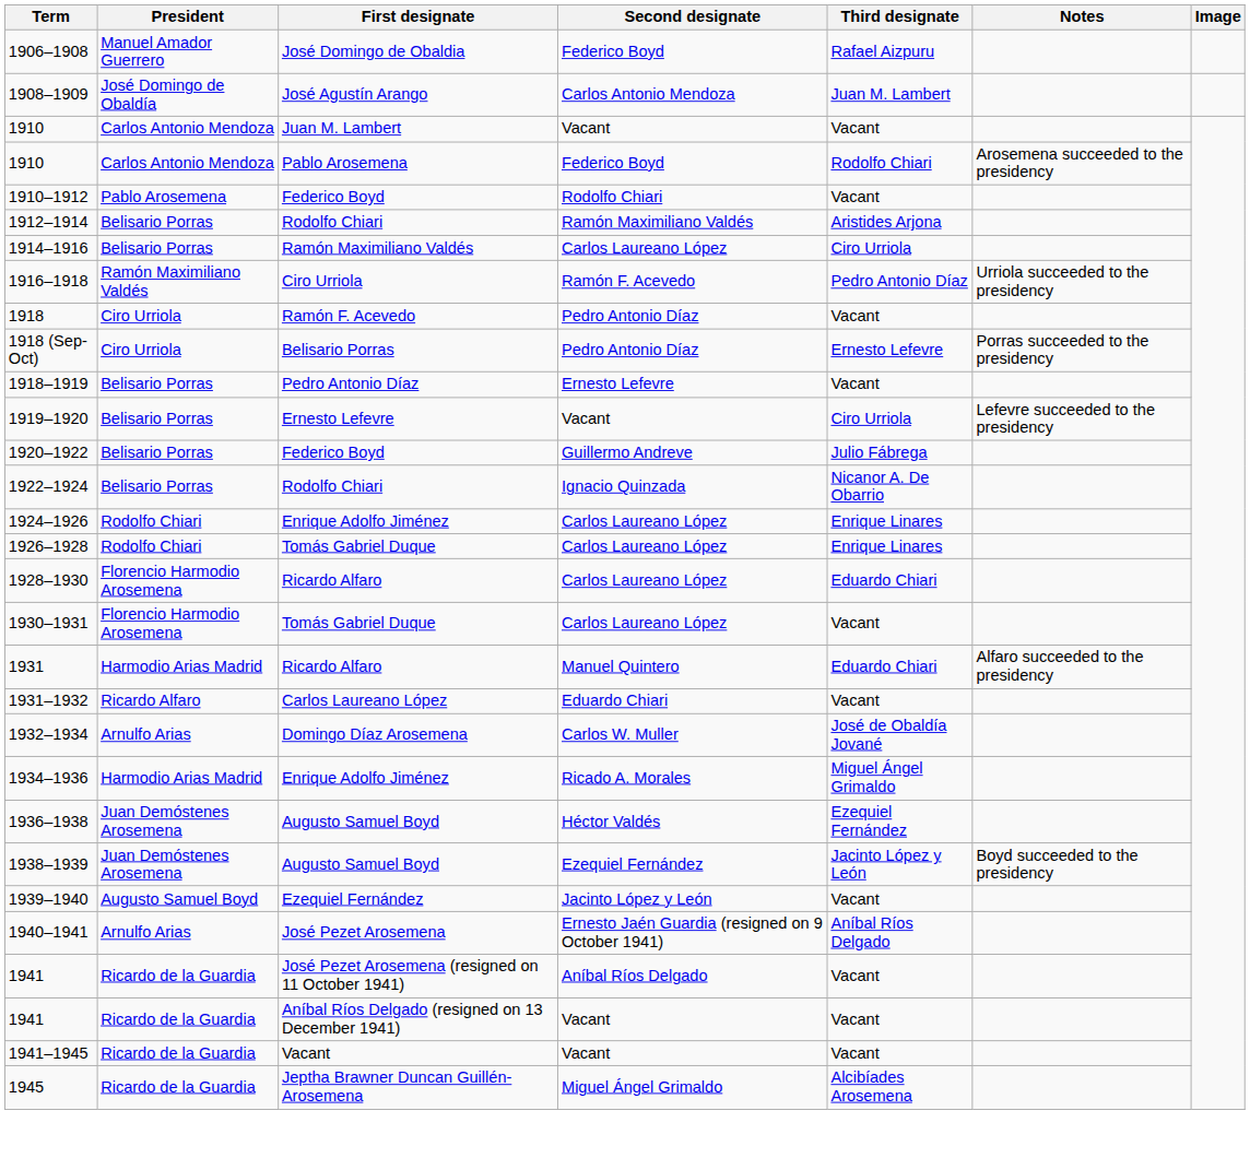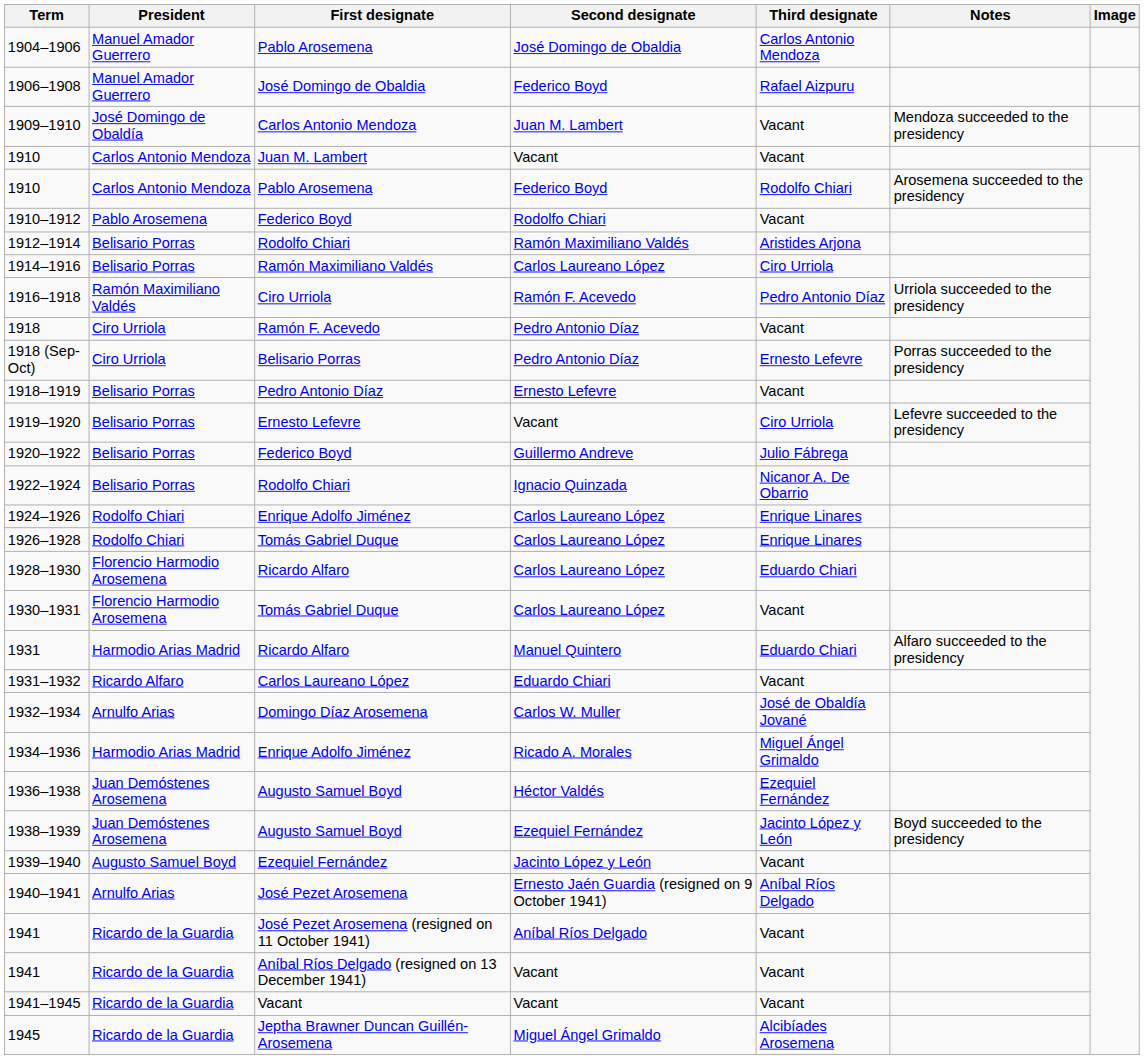 <table class="wikitable">
 <tr bgcolour=#cccccc>
 <th>Term</th>
 <th>President</th>
 <th>First designate</th>
 <th>Second designate</th>
 <th>Third designate</th>
 <th>Notes</th>
 <th>Image</th>
 </tr>
 <tr>
+<td>1904–1906</td>
+<td><a href='#'>Manuel Amador Guerrero</a></td>
+<td><a href='#'>Pablo Arosemena</a></td>
+<td><a href='#'>José Domingo de Obaldia</a></td>
+<td><a href='#'>Carlos Antonio Mendoza</a></td>
+<td></td>
+<td></td>
+</tr>
+<tr>
 <td>1906–1908</td>
 <td><a href='#'>Manuel Amador Guerrero</a></td>
 <td><a href='#'>José Domingo de Obaldia</a></td>
 <td><a href='#'>Federico Boyd</a></td>
 <td><a href='#'>Rafael Aizpuru</a></td>
 <td></td>
 <td></td>
 </tr>
 <tr>
-<td>1908–1909</td>
+<td>1909–1910</td>
 <td><a href='#'>José Domingo de Obaldía</a></td>
-<td><a href='#'>José Agustín Arango</a></td>
 <td><a href='#'>Carlos Antonio Mendoza</a></td>
 <td><a href='#'>Juan M. Lambert</a></td>
-<td></td>
+<td>Vacant</td>
+<td> Mendoza succeeded to the presidency</td>
 <td></td>
 </tr>
 <tr>
 <td>1910</td>
 <td><a href='#'>Carlos Antonio Mendoza</a></td>
 <td><a href='#'>Juan M. Lambert</a></td>
 <td>Vacant</td>
 <td>Vacant</td>
 <td></td>
 </tr>
 <tr>
 <td>1910</td>
 <td><a href='#'>Carlos Antonio Mendoza</a></td>
 <td><a href='#'>Pablo Arosemena</a></td>
 <td><a href='#'>Federico Boyd</a></td>
 <td><a href='#'>Rodolfo Chiari</a></td>
 <td> Arosemena succeeded to the presidency</td>
 </tr>
 <tr>
 <td>1910–1912</td>
 <td><a href='#'>Pablo Arosemena</a></td>
 <td><a href='#'>Federico Boyd</a></td>
 <td><a href='#'>Rodolfo Chiari</a></td>
 <td>Vacant</td>
 <td></td>
 </tr>
 <tr>
 <td>1912–1914</td>
 <td><a href='#'>Belisario Porras</a></td>
 <td><a href='#'>Rodolfo Chiari</a></td>
 <td><a href='#'>Ramón Maximiliano Valdés</a></td>
 <td><a href='#'>Aristides Arjona</a></td>
 <td></td>
 </tr>
 <tr>
 <td>1914–1916</td>
 <td><a href='#'>Belisario Porras</a></td>
 <td><a href='#'>Ramón Maximiliano Valdés</a></td>
 <td><a href='#'>Carlos Laureano López</a></td>
 <td><a href='#'>Ciro Urriola</a></td>
 <td></td>
 </tr>
 <tr>
 <td>1916–1918</td>
 <td><a href='#'>Ramón Maximiliano Valdés</a></td>
 <td><a href='#'>Ciro Urriola</a></td>
 <td><a href='#'>Ramón F. Acevedo</a></td>
 <td><a href='#'>Pedro Antonio Díaz</a></td>
 <td>Urriola succeeded to the presidency</td>
 </tr>
 <tr>
 <td>1918</td>
 <td><a href='#'>Ciro Urriola</a></td>
 <td><a href='#'>Ramón F. Acevedo</a></td>
 <td><a href='#'>Pedro Antonio Díaz</a></td>
 <td>Vacant</td>
 <td></td>
 </tr>
 <tr>
 <td>1918 (Sep-Oct)</td>
 <td><a href='#'>Ciro Urriola</a></td>
 <td><a href='#'>Belisario Porras</a></td>
 <td><a href='#'>Pedro Antonio Díaz</a></td>
 <td><a href='#'>Ernesto Lefevre</a></td>
 <td>Porras succeeded to the presidency</td>
 </tr>
 <tr>
 <td>1918–1919</td>
 <td><a href='#'>Belisario Porras</a></td>
 <td><a href='#'>Pedro Antonio Díaz</a></td>
 <td><a href='#'>Ernesto Lefevre</a></td>
 <td>Vacant</td>
 <td></td>
 </tr>
 <tr>
 <td>1919–1920</td>
 <td><a href='#'>Belisario Porras</a></td>
 <td><a href='#'>Ernesto Lefevre</a></td>
 <td>Vacant</td>
 <td><a href='#'>Ciro Urriola</a></td>
 <td> Lefevre succeeded to the presidency</td>
 </tr>
 <tr>
 <td>1920–1922</td>
 <td><a href='#'>Belisario Porras</a></td>
 <td><a href='#'>Federico Boyd</a></td>
 <td><a href='#'>Guillermo Andreve</a></td>
 <td><a href='#'>Julio Fábrega</a></td>
 <td></td>
 </tr>
 <tr>
 <td>1922–1924</td>
 <td><a href='#'>Belisario Porras</a></td>
 <td><a href='#'>Rodolfo Chiari</a></td>
 <td><a href='#'>Ignacio Quinzada</a></td>
 <td><a href='#'>Nicanor A. De Obarrio</a></td>
 <td></td>
 </tr>
 <tr>
 <td>1924–1926</td>
 <td><a href='#'>Rodolfo Chiari</a></td>
 <td><a href='#'>Enrique Adolfo Jiménez</a></td>
 <td><a href='#'>Carlos Laureano López</a></td>
 <td><a href='#'>Enrique Linares</a></td>
 <td></td>
 </tr>
 <tr>
 <td>1926–1928</td>
 <td><a href='#'>Rodolfo Chiari</a></td>
 <td><a href='#'>Tomás Gabriel Duque</a></td>
 <td><a href='#'>Carlos Laureano López</a></td>
 <td><a href='#'>Enrique Linares</a></td>
 <td></td>
 </tr>
 <tr>
 <td>1928–1930</td>
 <td><a href='#'>Florencio Harmodio Arosemena</a></td>
 <td><a href='#'>Ricardo Alfaro</a></td>
 <td><a href='#'>Carlos Laureano López</a></td>
 <td><a href='#'>Eduardo Chiari</a></td>
 <td></td>
 </tr>
 <tr>
 <td>1930–1931</td>
 <td><a href='#'>Florencio Harmodio Arosemena</a></td>
 <td><a href='#'>Tomás Gabriel Duque</a></td>
 <td><a href='#'>Carlos Laureano López</a></td>
 <td>Vacant</td>
 <td></td>
 </tr>
 <tr>
 <td>1931</td>
 <td><a href='#'>Harmodio Arias Madrid</a></td>
 <td><a href='#'>Ricardo Alfaro</a></td>
 <td><a href='#'>Manuel Quintero</a></td>
 <td><a href='#'>Eduardo Chiari</a></td>
 <td>Alfaro succeeded to the presidency</td>
 </tr>
 <tr>
 <td>1931–1932</td>
 <td><a href='#'>Ricardo Alfaro</a></td>
 <td><a href='#'>Carlos Laureano López</a></td>
 <td><a href='#'>Eduardo Chiari</a></td>
 <td>Vacant</td>
 <td></td>
 </tr>
 <tr>
 <td>1932–1934</td>
 <td><a href='#'>Arnulfo Arias</a></td>
 <td><a href='#'>Domingo Díaz Arosemena</a></td>
 <td><a href='#'>Carlos W. Muller</a></td>
 <td><a href='#'>José de Obaldía Jované</a></td>
 <td></td>
 </tr>
 <tr>
 <td>1934–1936</td>
 <td><a href='#'>Harmodio Arias Madrid</a></td>
 <td><a href='#'>Enrique Adolfo Jiménez</a></td>
 <td><a href='#'>Ricado A. Morales</a></td>
 <td><a href='#'>Miguel Ángel Grimaldo</a></td>
 <td></td>
 </tr>
 <tr>
 <td>1936–1938</td>
 <td><a href='#'>Juan Demóstenes Arosemena</a></td>
 <td><a href='#'>Augusto Samuel Boyd</a></td>
 <td><a href='#'>Héctor Valdés</a></td>
 <td><a href='#'>Ezequiel Fernández</a></td>
 <td></td>
 </tr>
 <tr>
 <td>1938–1939</td>
 <td><a href='#'>Juan Demóstenes Arosemena</a></td>
 <td><a href='#'>Augusto Samuel Boyd</a></td>
 <td><a href='#'>Ezequiel Fernández</a></td>
 <td><a href='#'>Jacinto López y León</a></td>
 <td> Boyd succeeded to the presidency</td>
 </tr>
 <tr>
 <td>1939–1940</td>
 <td><a href='#'>Augusto Samuel Boyd</a></td>
 <td><a href='#'>Ezequiel Fernández</a></td>
 <td><a href='#'>Jacinto López y León</a></td>
 <td>Vacant</td>
 <td></td>
 </tr>
 <tr>
 <td>1940–1941</td>
 <td><a href='#'>Arnulfo Arias</a></td>
 <td><a href='#'>José Pezet Arosemena</a></td>
 <td><a href='#'>Ernesto Jaén Guardia</a> (resigned on 9 October 1941)</td>
 <td><a href='#'>Aníbal Ríos Delgado</a></td>
 <td></td>
 </tr>
 <tr>
 <td>1941</td>
 <td><a href='#'>Ricardo de la Guardia</a></td>
 <td><a href='#'>José Pezet Arosemena</a> (resigned on 11 October 1941)</td>
 <td><a href='#'>Aníbal Ríos Delgado</a></td>
 <td>Vacant</td>
 <td></td>
 </tr>
 <tr>
 <td>1941</td>
 <td><a href='#'>Ricardo de la Guardia</a></td>
 <td><a href='#'>Aníbal Ríos Delgado</a> (resigned on 13 December 1941)</td>
 <td>Vacant</td>
 <td>Vacant</td>
 <td></td>
 </tr>
 <tr>
 <td>1941–1945</td>
 <td><a href='#'>Ricardo de la Guardia</a></td>
 <td>Vacant</td>
 <td>Vacant</td>
 <td>Vacant</td>
 <td></td>
 </tr>
 <tr>
 <td>1945</td>
 <td><a href='#'>Ricardo de la Guardia</a></td>
 <td><a href='#'>Jeptha Brawner Duncan Guillén-Arosemena</a></td>
 <td><a href='#'>Miguel Ángel Grimaldo</a></td>
 <td><a href='#'>Alcibíades Arosemena</a></td>
 <td></td>
 </tr>
 </table>
